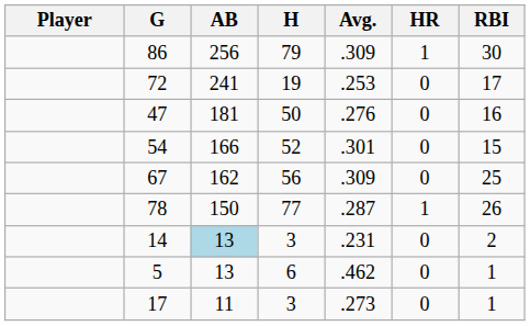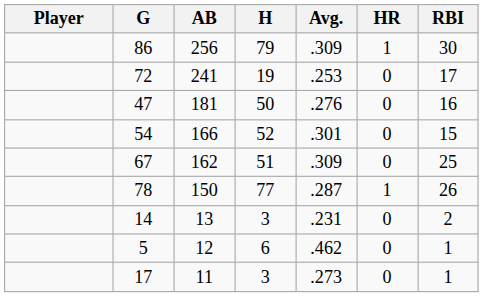 <table class="wikitable sortable">
 <tr>
 <th bgcolor="#DDDDFF" width="16%">Player</th>
 <th bgcolor="#DDDDFF" width="9%">G</th>
 <th bgcolor="#DDDDFF" width="9%">AB</th>
 <th bgcolor="#DDDDFF" width="9%">H</th>
 <th bgcolor="#DDDDFF" width="9%">Avg.</th>
 <th bgcolor="#DDDDFF" width="9%">HR</th>
 <th bgcolor="#DDDDFF" width="9%">RBI</th>
 </tr>
 <tr align="center">
 <td></td>
 <td>86</td>
 <td>256</td>
 <td>79</td>
 <td>.309</td>
 <td>1</td>
 <td>30</td>
 </tr>
 <tr align="center">
 <td></td>
 <td>72</td>
 <td>241</td>
 <td>19</td>
 <td>.253</td>
 <td>0</td>
 <td>17</td>
 </tr>
 <tr align="center">
 <td></td>
 <td>47</td>
 <td>181</td>
 <td>50</td>
 <td>.276</td>
 <td>0</td>
 <td>16</td>
 </tr>
 <tr align="center">
 <td></td>
 <td>54</td>
 <td>166</td>
 <td>52</td>
 <td>.301</td>
 <td>0</td>
 <td>15</td>
 </tr>
 <tr align="center">
 <td></td>
 <td>67</td>
 <td>162</td>
-<td>56</td>
+<td>51</td>
 <td>.309</td>
 <td>0</td>
 <td>25</td>
 </tr>
 <tr align="center">
 <td></td>
 <td>78</td>
 <td>150</td>
 <td>77</td>
 <td>.287</td>
 <td>1</td>
 <td>26</td>
 </tr>
 <tr align="center">
 <td></td>
 <td>14</td>
-<td style="background: lightblue;">13</td>
+<td>13</td>
 <td>3</td>
 <td>.231</td>
 <td>0</td>
 <td>2</td>
 </tr>
 <tr align="center">
 <td></td>
 <td>5</td>
-<td>13</td>
+<td>12</td>
 <td>6</td>
 <td>.462</td>
 <td>0</td>
 <td>1</td>
 </tr>
 <tr align="center">
 <td></td>
 <td>17</td>
 <td>11</td>
 <td>3</td>
 <td>.273</td>
 <td>0</td>
 <td>1</td>
 </tr>
 </table>
